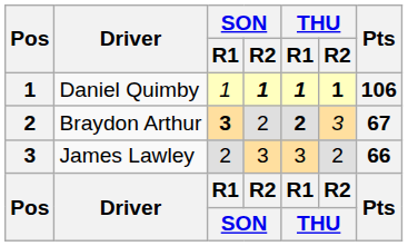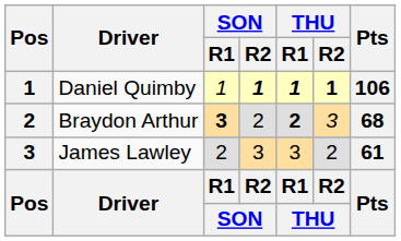 <table class="wikitable" style="font-size:85%; text-align:center">
 <tr>
 <th rowspan=2 valign=middle>Pos</th>
 <th rowspan=2 valign=middle>Driver</th>
 <th colspan=2><a href='#'>SON</a></th>
 <th colspan=2><a href='#'>THU</a></th>
 <th rowspan=2 valign=middle>Pts</th>
 </tr>
 <tr>
 <th>R1</th>
 <th>R2</th>
 <th>R1</th>
 <th>R2</th>
 </tr>
 <tr>
 <th>1</th>
 <td align=left> Daniel Quimby</td>
 <td style="background:#FFFFBF;"><em>1</em></td>
 <td style="background:#FFFFBF;"><strong><em>1</em></strong></td>
 <td style="background:#FFFFBF;"><strong><em>1</em></strong></td>
 <td style="background:#FFFFBF;"><strong>1</strong></td>
 <th>106</th>
 </tr>
 <tr>
 <th>2</th>
 <td align=left> Braydon Arthur</td>
 <td style="background:#ffdf9f;"><strong>3</strong></td>
 <td style="background:#DFDFDF;">2</td>
 <td style="background:#DFDFDF;"><strong>2</strong></td>
 <td style="background:#ffdf9f;"><em>3</em></td>
-<th>67</th>
+<th>68</th>
 </tr>
 <tr>
 <th>3</th>
 <td align=left> James Lawley</td>
 <td style="background:#DFDFDF;">2</td>
 <td style="background:#ffdf9f;">3</td>
 <td style="background:#ffdf9f;">3</td>
 <td style="background:#DFDFDF;">2</td>
-<th>66</th>
+<th>61</th>
 </tr>
 <tr>
 <th rowspan=2>Pos</th>
 <th rowspan=2>Driver</th>
 <th>R1</th>
 <th>R2</th>
 <th>R1</th>
 <th>R2</th>
 <th rowspan=2>Pts</th>
 </tr>
 <tr valign="top">
 <th colspan=2><a href='#'>SON</a></th>
 <th colspan=2><a href='#'>THU</a></th>
 </tr>
 </table>
